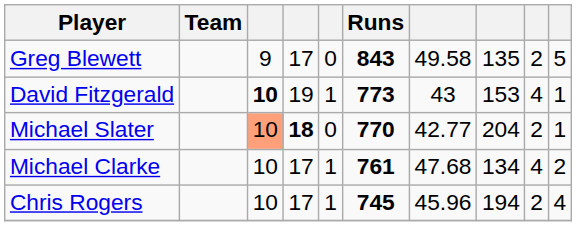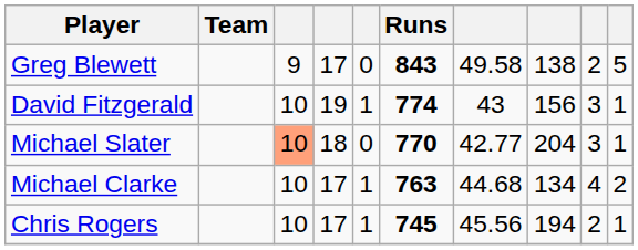 <table class="wikitable sortable" style="text-align:center">
 <tr>
 <th class="unsortable">Player </th>
 <th>Team</th>
 <th></th>
 <th></th>
 <th></th>
 <th>Runs</th>
 <th></th>
 <th></th>
 <th></th>
 <th></th>
 </tr>
 <tr>
 <td style="text-align:left"><a href='#'>Greg Blewett</a></td>
 <td style="text-align:left"></td>
 <td>9</td>
 <td>17</td>
 <td>0</td>
 <td><strong>843</strong></td>
 <td>49.58</td>
-<td>135</td>
+<td>138</td>
 <td>2</td>
 <td>5</td>
 </tr>
 <tr>
 <td style="text-align:left"><a href='#'>David Fitzgerald</a></td>
 <td style="text-align:left"></td>
-<td><strong>10</strong></td>
+<td>10</td>
 <td>19</td>
 <td>1</td>
-<td><strong>773</strong></td>
+<td><strong>774</strong></td>
 <td>43</td>
-<td>153</td>
-<td>4</td>
+<td>156</td>
+<td>3</td>
 <td>1</td>
 </tr>
 <tr>
 <td style="text-align:left"><a href='#'>Michael Slater</a></td>
 <td style="text-align:left"></td>
 <td style="background: lightsalmon;">10</td>
-<td><strong>18</strong></td>
+<td>18</td>
 <td>0</td>
 <td><strong>770</strong></td>
 <td>42.77</td>
 <td>204</td>
-<td>2</td>
+<td>3</td>
 <td>1</td>
 </tr>
 <tr>
 <td style="text-align:left"><a href='#'>Michael Clarke</a></td>
 <td style="text-align:left"></td>
 <td>10</td>
 <td>17</td>
 <td>1</td>
-<td><strong>761</strong></td>
-<td>47.68</td>
+<td><strong>763</strong></td>
+<td>44.68</td>
 <td>134</td>
 <td>4</td>
 <td>2</td>
 </tr>
 <tr>
 <td style="text-align:left"><a href='#'>Chris Rogers</a></td>
 <td style="text-align:left"></td>
 <td>10</td>
 <td>17</td>
 <td>1</td>
 <td><strong>745</strong></td>
-<td>45.96</td>
+<td>45.56</td>
 <td>194</td>
 <td>2</td>
-<td>4</td>
+<td>1</td>
 </tr>
 <tr>
 </tr>
 </table>
